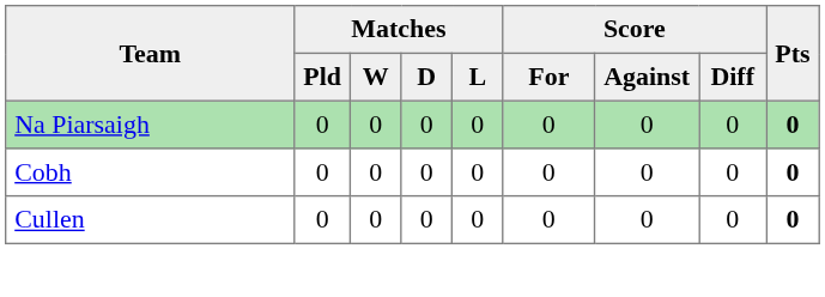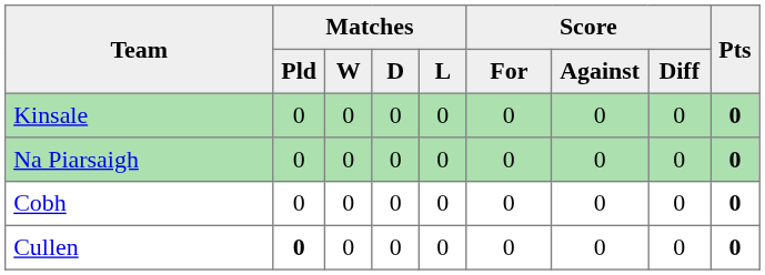 <table style=border-collapse:collapse border=1 cellspacing=0 cellpadding=5>
 <tr align=center bgcolor=#efefef>
 <th rowspan=2 width=165>Team</th>
 <th colspan=4>Matches</th>
 <th colspan=3>Score</th>
 <th rowspan=2width=20>Pts</th>
 </tr>
 <tr align=center bgcolor=#efefef>
 <th width=20>Pld</th>
 <th width=20>W</th>
 <th width=20>D</th>
 <th width=20>L</th>
 <th width=45>For</th>
 <th width=45>Against</th>
 <th width=30>Diff</th>
+</tr>
+<tr align=center style="background:#ACE1AF;">
+<td style="text-align:left;"><a href='#'>Kinsale</a></td>
+<td>0</td>
+<td>0</td>
+<td>0</td>
+<td>0</td>
+<td>0</td>
+<td>0</td>
+<td>0</td>
+<td><strong>0</strong></td>
 </tr>
 <tr align=center style="background:#ACE1AF;">
 <td style="text-align:left;"><a href='#'>Na Piarsaigh</a></td>
 <td>0</td>
 <td>0</td>
 <td>0</td>
 <td>0</td>
 <td>0</td>
 <td>0</td>
 <td>0</td>
 <td><strong>0</strong></td>
 </tr>
 <tr align=center>
 <td style="text-align:left;"><a href='#'>Cobh</a></td>
 <td>0</td>
 <td>0</td>
 <td>0</td>
 <td>0</td>
 <td>0</td>
 <td>0</td>
 <td>0</td>
 <td><strong>0</strong></td>
 </tr>
 <tr align=center>
 <td style="text-align:left;"><a href='#'>Cullen</a></td>
-<td>0</td>
+<td><strong>0</strong></td>
 <td>0</td>
 <td>0</td>
 <td>0</td>
 <td>0</td>
 <td>0</td>
 <td>0</td>
 <td><strong>0</strong></td>
 </tr>
 </table>
